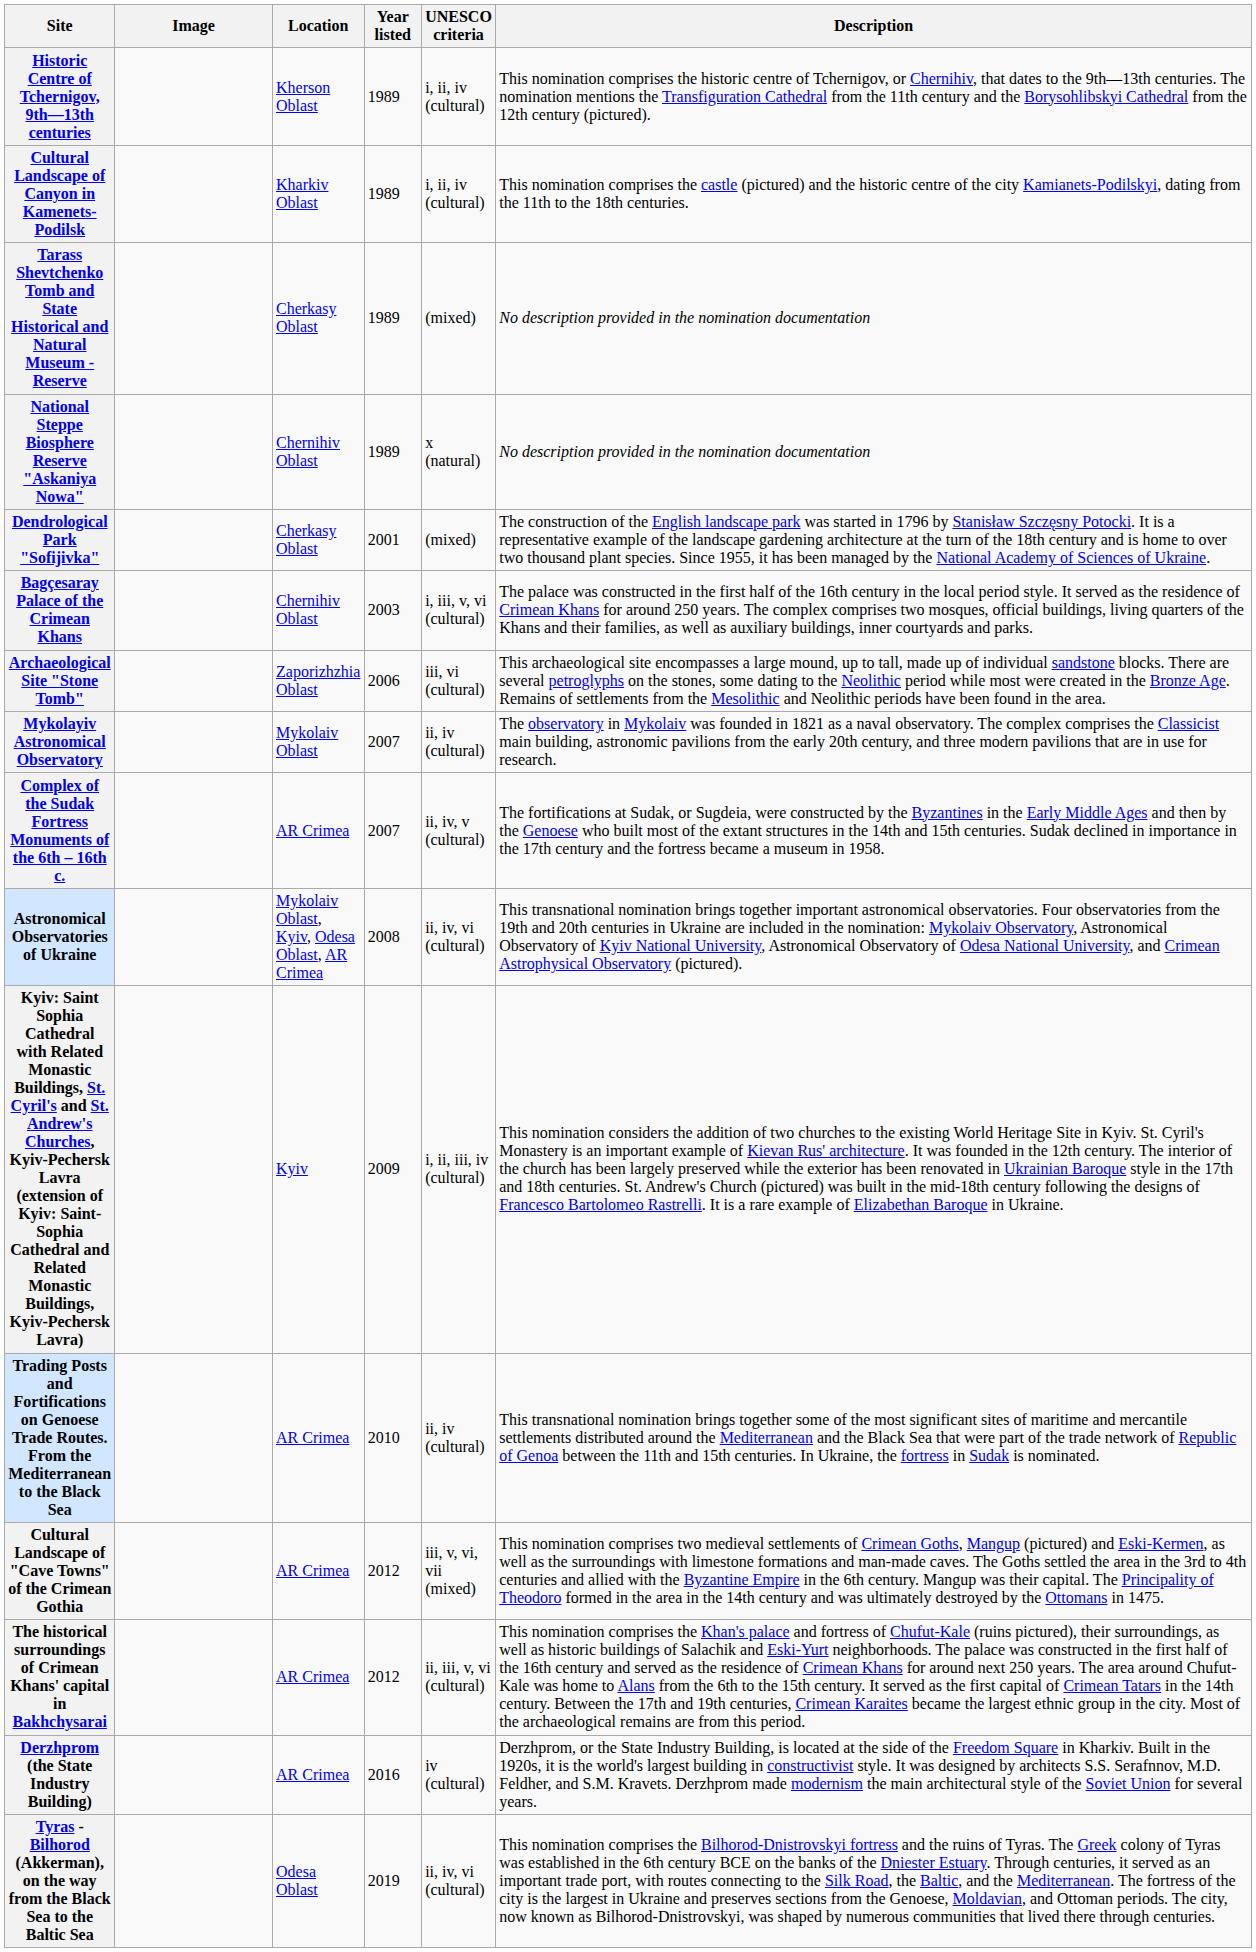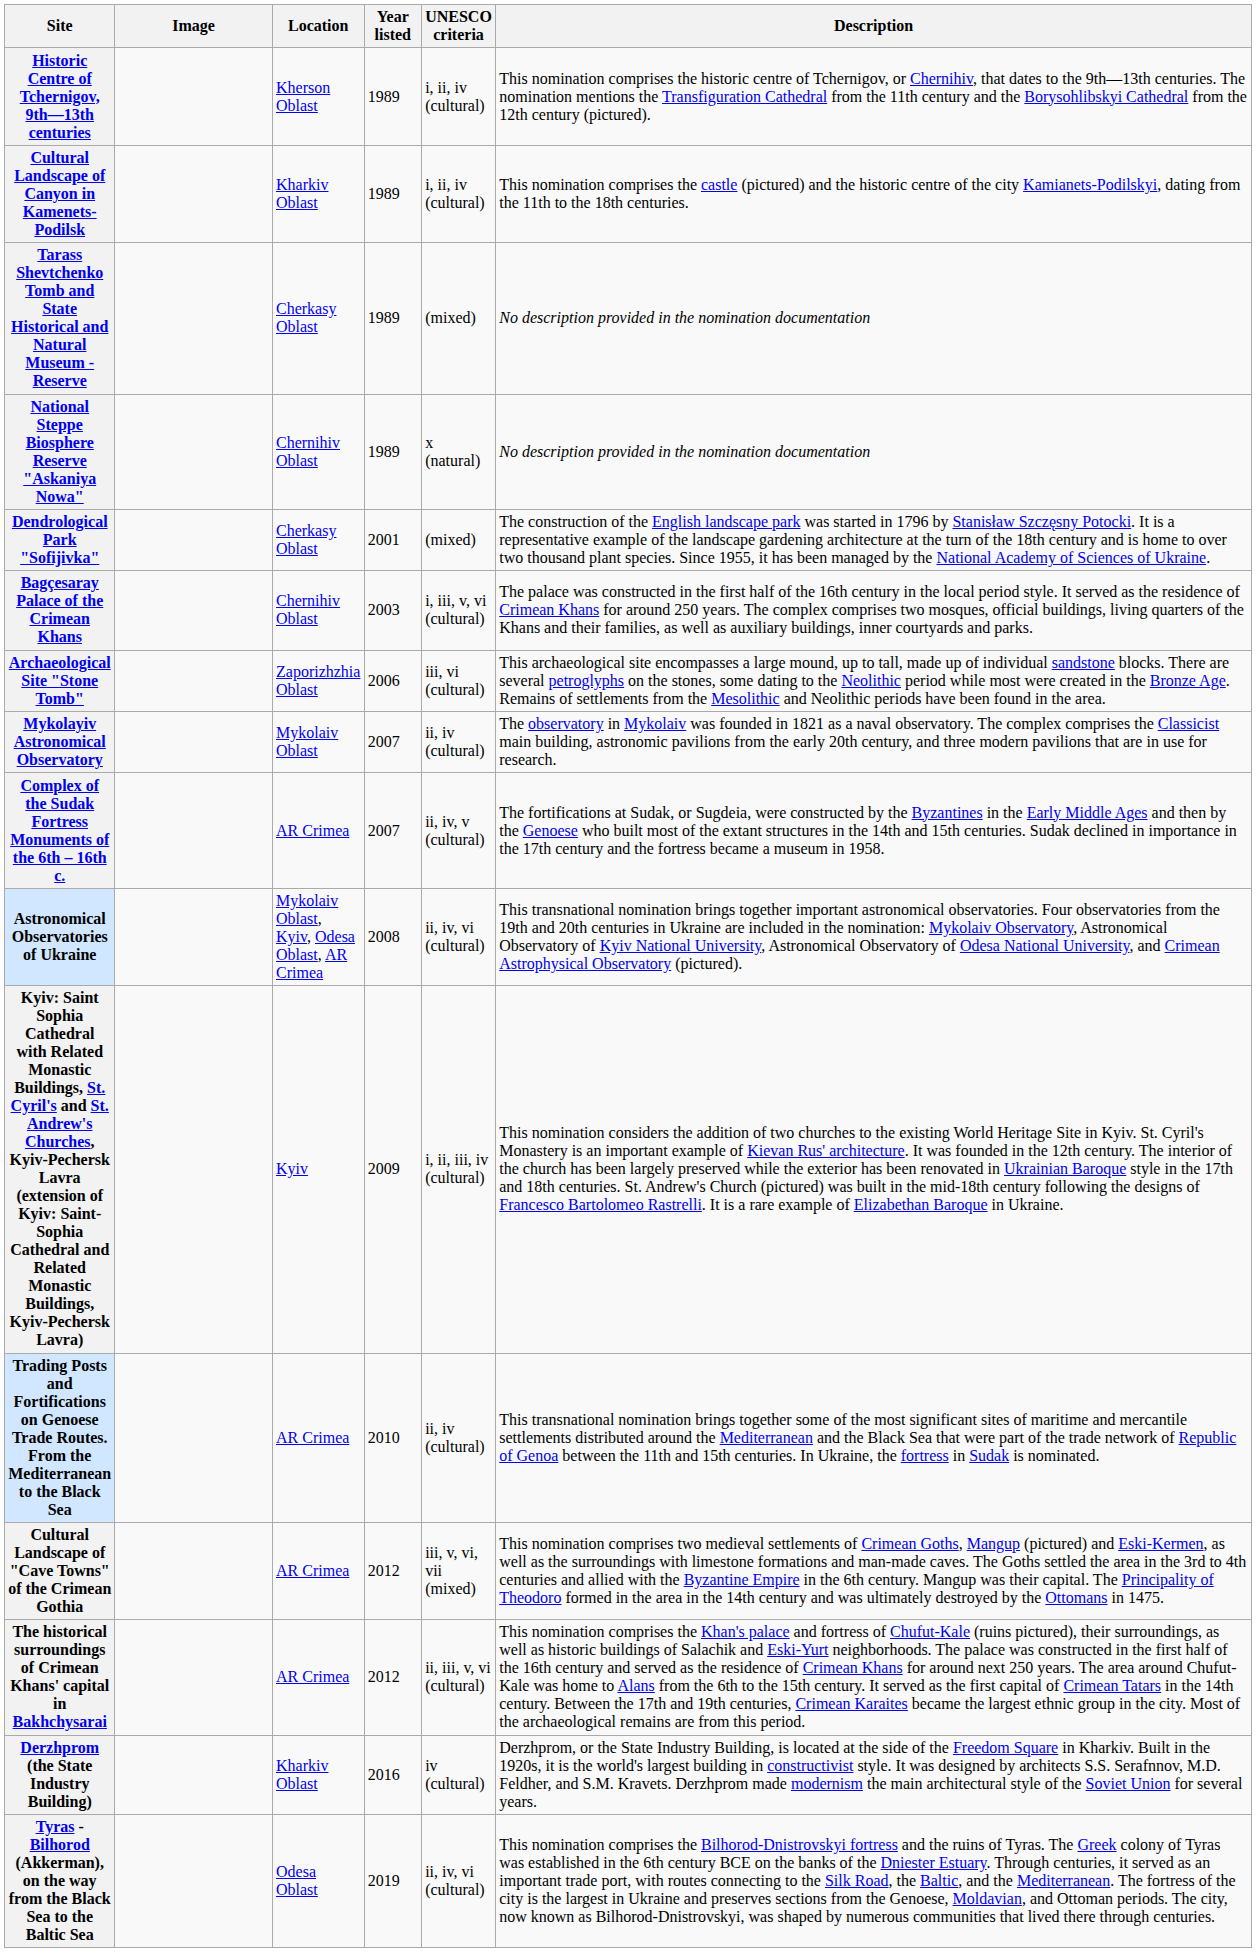 <table class="wikitable sortable plainrowheaders">
 <tr>
 <th style="width:100px;" scope="col">Site</th>
 <th class="unsortable" style="width:150px;" scope="col">Image</th>
 <th style="width:80px;" scope="col">Location</th>
 <th style="width:50px;" scope="col">Year listed</th>
 <th style="width:60px;" scope="col">UNESCO criteria</th>
 <th scope="col" class="unsortable">Description</th>
 </tr>
 <tr>
 <th scope="row"><a href='#'>Historic Centre of Tchernigov, 9th—13th centuries</a></th>
 <td></td>
 <td><a href='#'>Kherson Oblast</a></td>
 <td>1989</td>
 <td>i, ii, iv (cultural)</td>
 <td>This nomination comprises the historic centre of Tchernigov, or <a href='#'>Chernihiv</a>, that dates to the 9th—13th centuries. The nomination mentions the <a href='#'>Transfiguration Cathedral</a> from the 11th century and the <a href='#'>Borysohlibskyi Cathedral</a> from the 12th century (pictured).</td>
 </tr>
 <tr>
 <th scope="row"><a href='#'>Cultural Landscape of Canyon in Kamenets-Podilsk</a></th>
 <td></td>
 <td><a href='#'>Kharkiv Oblast</a></td>
 <td>1989</td>
 <td>i, ii, iv (cultural)</td>
 <td>This nomination comprises the <a href='#'>castle</a> (pictured) and the historic centre of the city <a href='#'>Kamianets-Podilskyi</a>, dating from the 11th to the 18th centuries.</td>
 </tr>
 <tr>
 <th scope="row"><a href='#'>Tarass Shevtchenko Tomb and State Historical and Natural Museum - Reserve</a></th>
 <td></td>
 <td><a href='#'>Cherkasy Oblast</a></td>
 <td>1989</td>
 <td>(mixed)</td>
 <td><em>No description provided in the nomination documentation</em></td>
 </tr>
 <tr>
 <th scope="row"><a href='#'>National Steppe Biosphere Reserve "Askaniya Nowa"</a></th>
 <td></td>
 <td><a href='#'>Chernihiv Oblast</a></td>
 <td>1989</td>
 <td>x (natural)</td>
 <td><em>No description provided in the nomination documentation</em></td>
 </tr>
 <tr>
 <th scope="row"><a href='#'>Dendrological Park "Sofijivka"</a></th>
 <td></td>
 <td><a href='#'>Cherkasy Oblast</a></td>
 <td>2001</td>
 <td>(mixed)</td>
 <td>The construction of the <a href='#'>English landscape park</a> was started in 1796 by <a href='#'>Stanisław Szczęsny Potocki</a>. It is a representative example of the landscape gardening architecture at the turn of the 18th century and is home to over two thousand plant species. Since 1955, it has been managed by the <a href='#'>National Academy of Sciences of Ukraine</a>.</td>
 </tr>
 <tr>
 <th scope="row"><a href='#'>Bagçesaray Palace of the Crimean Khans</a></th>
 <td></td>
 <td><a href='#'>Chernihiv Oblast</a></td>
 <td>2003</td>
 <td>i, iii, v, vi (cultural)</td>
 <td>The palace was constructed in the first half of the 16th century in the local period style. It served as the residence of <a href='#'>Crimean Khans</a> for around 250 years. The complex comprises two mosques, official buildings, living quarters of the Khans and their families, as well as auxiliary buildings, inner courtyards and parks.</td>
 </tr>
 <tr>
 <th scope="row"><a href='#'>Archaeological Site "Stone Tomb"</a></th>
 <td></td>
 <td><a href='#'>Zaporizhzhia Oblast</a></td>
 <td>2006</td>
 <td>iii, vi (cultural)</td>
 <td>This archaeological site encompasses a large mound, up to  tall, made up of individual <a href='#'>sandstone</a> blocks. There are several <a href='#'>petroglyphs</a> on the stones, some dating to the <a href='#'>Neolithic</a> period while most were created in the <a href='#'>Bronze Age</a>. Remains of settlements from the <a href='#'>Mesolithic</a> and Neolithic periods have been found in the area.</td>
 </tr>
 <tr>
 <th scope="row"><a href='#'>Mykolayiv Astronomical Observatory</a></th>
 <td></td>
 <td><a href='#'>Mykolaiv Oblast</a></td>
 <td>2007</td>
 <td>ii, iv (cultural)</td>
 <td>The <a href='#'>observatory</a> in <a href='#'>Mykolaiv</a> was founded in 1821 as a naval observatory. The complex comprises the <a href='#'>Classicist</a> main building, astronomic pavilions from the early 20th century, and three modern pavilions that are in use for research.</td>
 </tr>
 <tr>
 <th scope="row"><a href='#'>Complex of the Sudak Fortress Monuments of the 6th – 16th c.</a></th>
 <td></td>
 <td><a href='#'>AR Crimea</a></td>
 <td>2007</td>
 <td>ii, iv, v (cultural)</td>
 <td>The fortifications at Sudak, or Sugdeia, were constructed by the <a href='#'>Byzantines</a> in the <a href='#'>Early Middle Ages</a> and then by the <a href='#'>Genoese</a> who built most of the extant structures in the 14th and 15th centuries. Sudak declined in importance in the 17th century and the fortress became a museum in 1958.</td>
 </tr>
 <tr>
 <th scope="row" style="background:#D0E7FF;">Astronomical Observatories of Ukraine</th>
 <td></td>
 <td><a href='#'>Mykolaiv Oblast</a>, <a href='#'>Kyiv</a>, <a href='#'>Odesa Oblast</a>, <a href='#'>AR Crimea</a></td>
 <td>2008</td>
 <td>ii, iv, vi (cultural)</td>
 <td>This transnational nomination brings together important astronomical observatories. Four observatories from the 19th and 20th centuries in Ukraine are included in the nomination: <a href='#'>Mykolaiv Observatory</a>, Astronomical Observatory of <a href='#'>Kyiv National University</a>, Astronomical Observatory of <a href='#'>Odesa National University</a>, and <a href='#'>Crimean Astrophysical Observatory</a> (pictured).</td>
 </tr>
 <tr>
 <th scope="row">Kyiv: Saint Sophia Cathedral with Related Monastic Buildings, <a href='#'>St. Cyril's</a> and <a href='#'>St. Andrew's Churches</a>, Kyiv-Pechersk Lavra (extension of Kyiv: Saint-Sophia Cathedral and Related Monastic Buildings, Kyiv-Pechersk Lavra)</th>
 <td></td>
 <td><a href='#'>Kyiv</a></td>
 <td>2009</td>
 <td>i, ii, iii, iv (cultural)</td>
 <td>This nomination considers the addition of two churches to the existing World Heritage Site in Kyiv. St. Cyril's Monastery is an important example of <a href='#'>Kievan Rus' architecture</a>. It was founded in the 12th century. The interior of the church has been largely preserved while the exterior has been renovated in <a href='#'>Ukrainian Baroque</a> style in the 17th and 18th centuries. St. Andrew's Church (pictured) was built in the mid-18th century following the designs of <a href='#'>Francesco Bartolomeo Rastrelli</a>. It is a rare example of <a href='#'>Elizabethan Baroque</a> in Ukraine.</td>
 </tr>
 <tr>
 <th scope="row" style="background:#D0E7FF;">Trading Posts and Fortifications on Genoese Trade Routes. From the Mediterranean to the Black Sea</th>
 <td></td>
 <td><a href='#'>AR Crimea</a></td>
 <td>2010</td>
 <td>ii, iv (cultural)</td>
 <td>This transnational nomination brings together some of the most significant sites of maritime and mercantile settlements distributed around the <a href='#'>Mediterranean</a> and the Black Sea that were part of the trade network of <a href='#'>Republic of Genoa</a> between the 11th and 15th centuries. In Ukraine, the <a href='#'>fortress</a> in <a href='#'>Sudak</a> is nominated.</td>
 </tr>
 <tr>
 <th scope="row">Cultural Landscape of "Cave Towns" of the Crimean Gothia</th>
 <td></td>
 <td><a href='#'>AR Crimea</a></td>
 <td>2012</td>
 <td>iii, v, vi, vii (mixed)</td>
 <td>This nomination comprises two medieval settlements of <a href='#'>Crimean Goths</a>, <a href='#'>Mangup</a> (pictured) and <a href='#'>Eski-Kermen</a>, as well as the surroundings with limestone formations and man-made caves. The Goths settled the area in the 3rd to 4th centuries and allied with the <a href='#'>Byzantine Empire</a> in the 6th century. Mangup was their capital. The <a href='#'>Principality of Theodoro</a> formed in the area in the 14th century and was ultimately destroyed by the <a href='#'>Ottomans</a> in 1475.</td>
 </tr>
 <tr>
 <th scope="row">The historical surroundings of Crimean Khans' capital in <a href='#'>Bakhchysarai</a></th>
 <td></td>
 <td><a href='#'>AR Crimea</a></td>
 <td>2012</td>
 <td>ii, iii, v, vi (cultural)</td>
 <td>This nomination comprises the <a href='#'>Khan's palace</a> and fortress of <a href='#'>Chufut-Kale</a> (ruins pictured), their surroundings, as well as historic buildings of Salachik and <a href='#'>Eski-Yurt</a> neighborhoods. The palace was constructed in the first half of the 16th century and served as the residence of <a href='#'>Crimean Khans</a> for around next 250 years. The area around Chufut-Kale was home to <a href='#'>Alans</a> from the 6th to the 15th century. It served as the first capital of <a href='#'>Crimean Tatars</a> in the 14th century. Between the 17th and 19th centuries, <a href='#'>Crimean Karaites</a> became the largest ethnic group in the city. Most of the archaeological remains are from this period.</td>
 </tr>
 <tr>
 <th scope="row"><a href='#'>Derzhprom</a> (the State Industry Building)</th>
 <td></td>
-<td><a href='#'>AR Crimea</a></td>
+<td><a href='#'>Kharkiv Oblast</a></td>
 <td>2016</td>
 <td>iv (cultural)</td>
 <td>Derzhprom, or the State Industry Building, is located at the side of the <a href='#'>Freedom Square</a> in Kharkiv. Built in the 1920s, it is the world's largest building in <a href='#'>constructivist</a> style. It was designed by architects S.S. Serafnnov, M.D. Feldher, and S.M. Kravets. Derzhprom made <a href='#'>modernism</a> the main architectural style of the <a href='#'>Soviet Union</a> for several years.</td>
 </tr>
 <tr>
 <th scope="row"><a href='#'>Tyras</a> - <a href='#'>Bilhorod</a> (Akkerman), on the way from the Black Sea to the Baltic Sea</th>
 <td></td>
 <td><a href='#'>Odesa Oblast</a></td>
 <td>2019</td>
 <td>ii, iv, vi (cultural)</td>
 <td>This nomination comprises the <a href='#'>Bilhorod-Dnistrovskyi fortress</a> and the ruins of Tyras. The <a href='#'>Greek</a> colony of Tyras was established in the 6th century BCE on the banks of the <a href='#'>Dniester Estuary</a>. Through centuries, it served as an important trade port, with routes connecting to the <a href='#'>Silk Road</a>, the <a href='#'>Baltic</a>, and the <a href='#'>Mediterranean</a>. The fortress of the city is the largest in Ukraine and preserves sections from the Genoese, <a href='#'>Moldavian</a>, and Ottoman periods. The city, now known as Bilhorod-Dnistrovskyi, was shaped by numerous communities that lived there through centuries.</td>
 </tr>
 <tr>
 </tr>
 </table>
